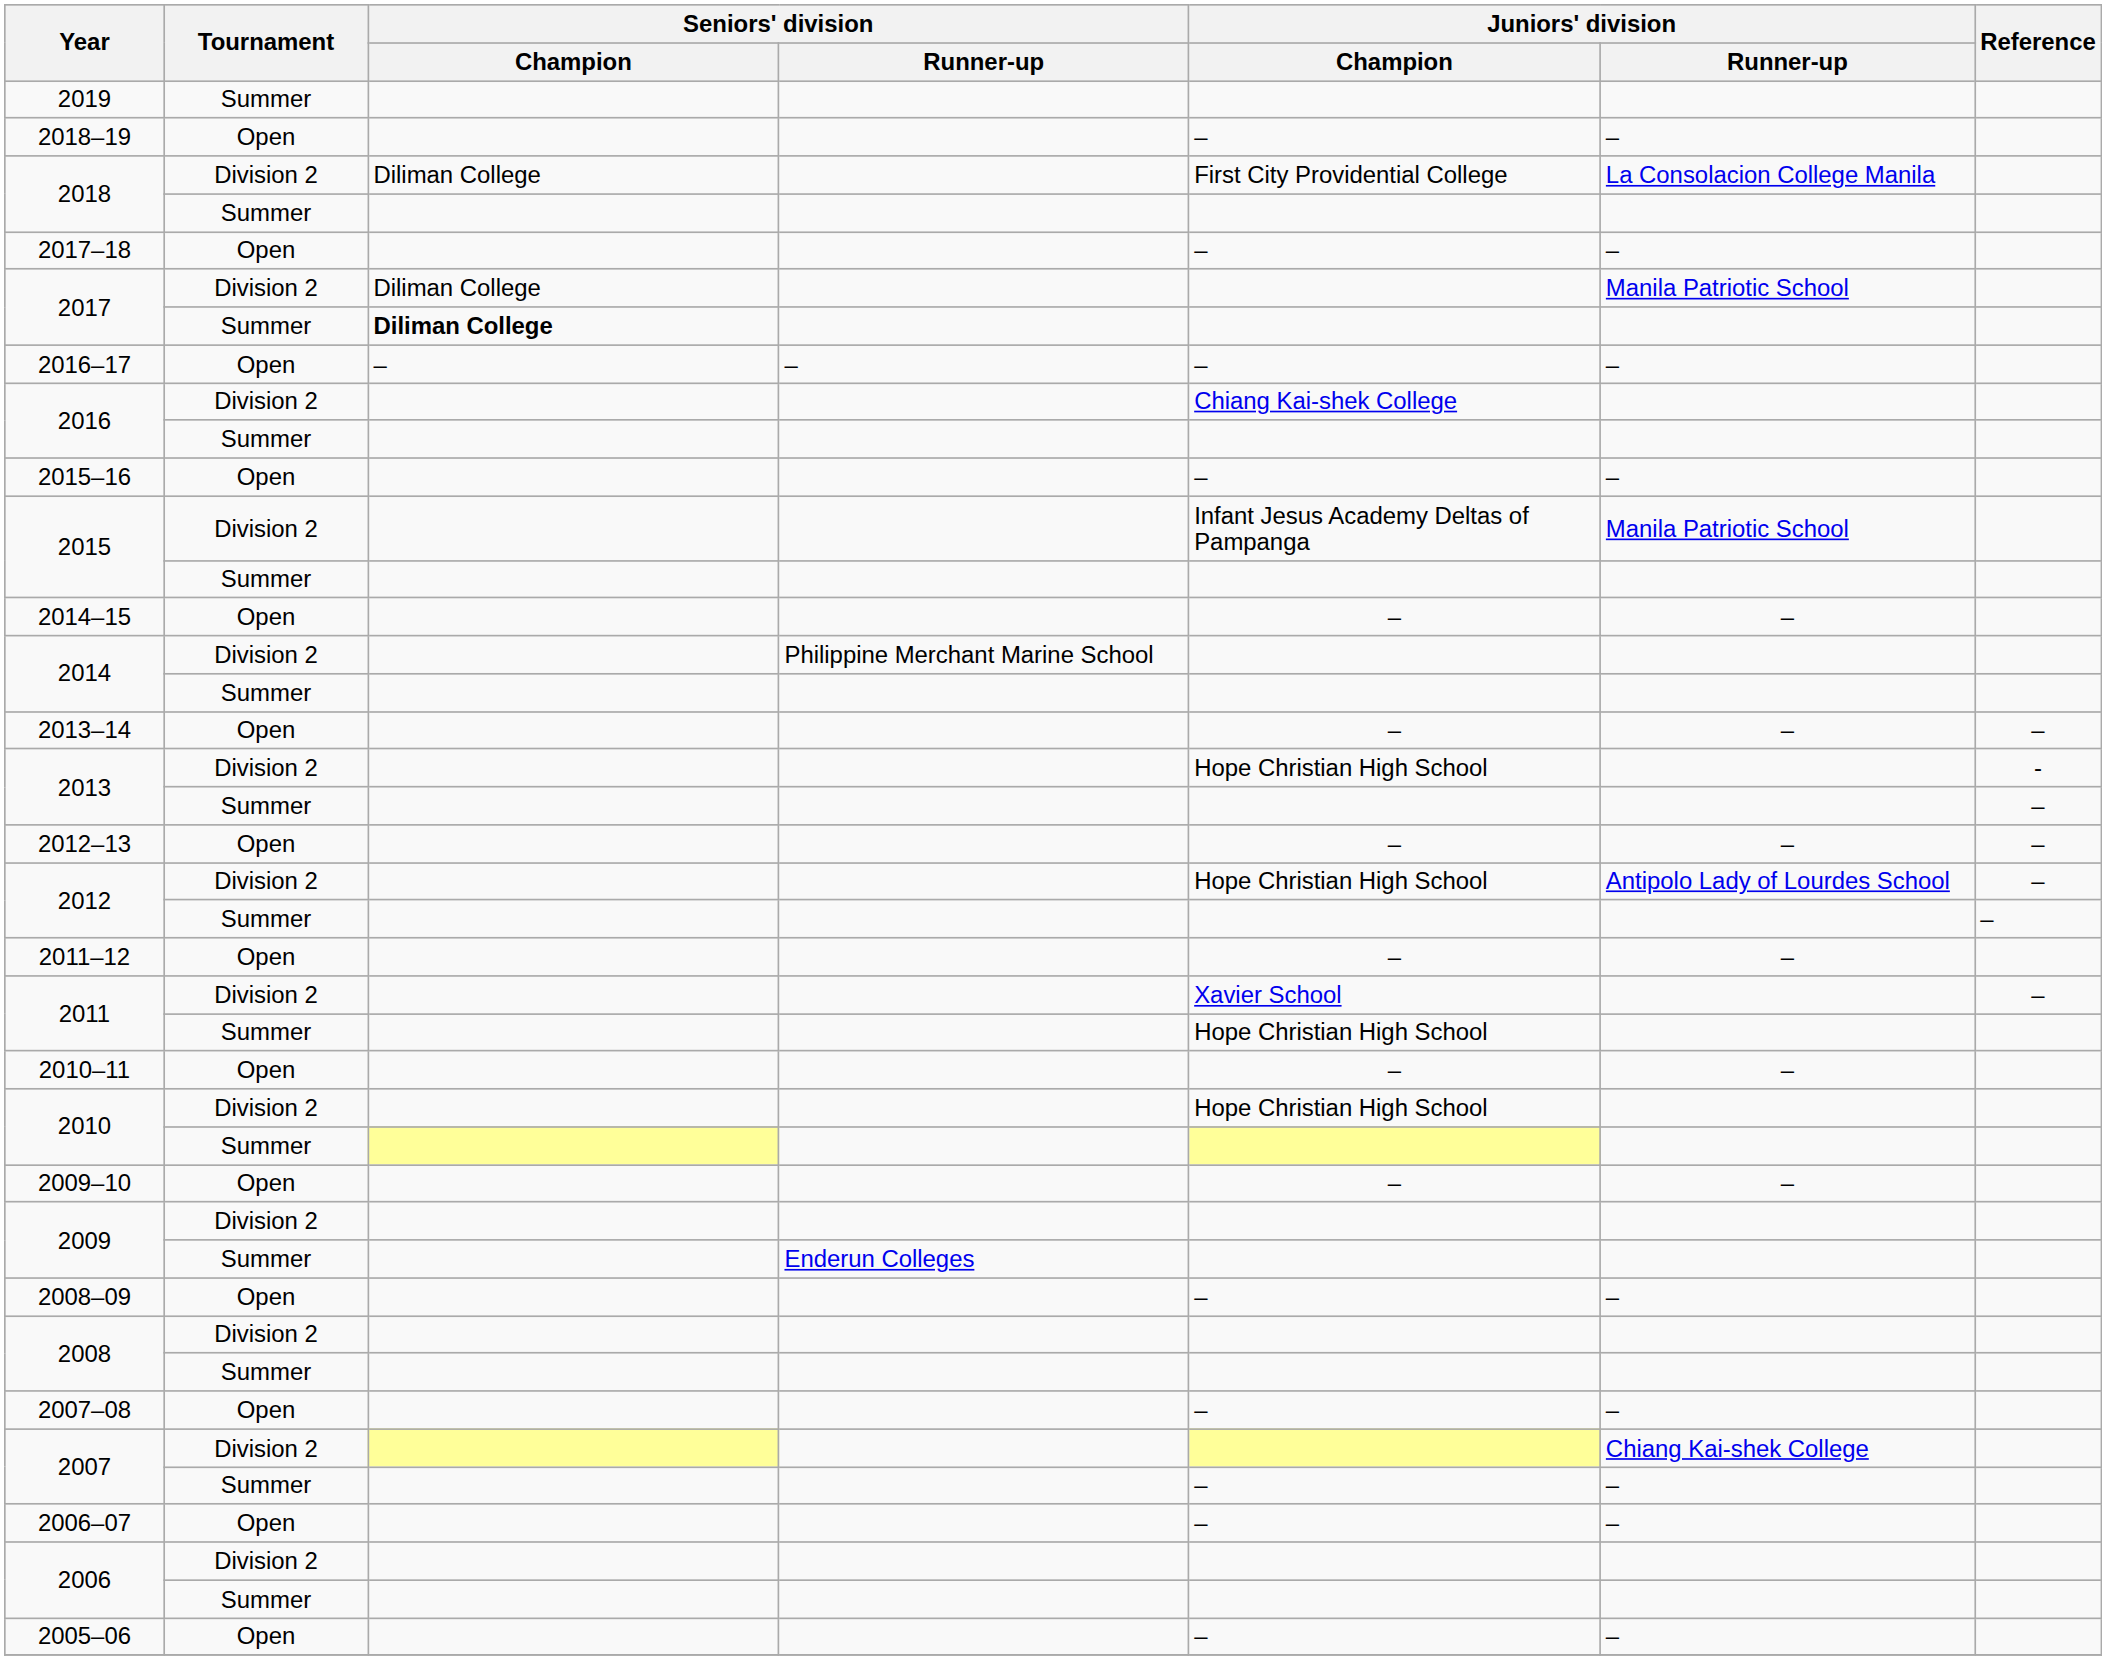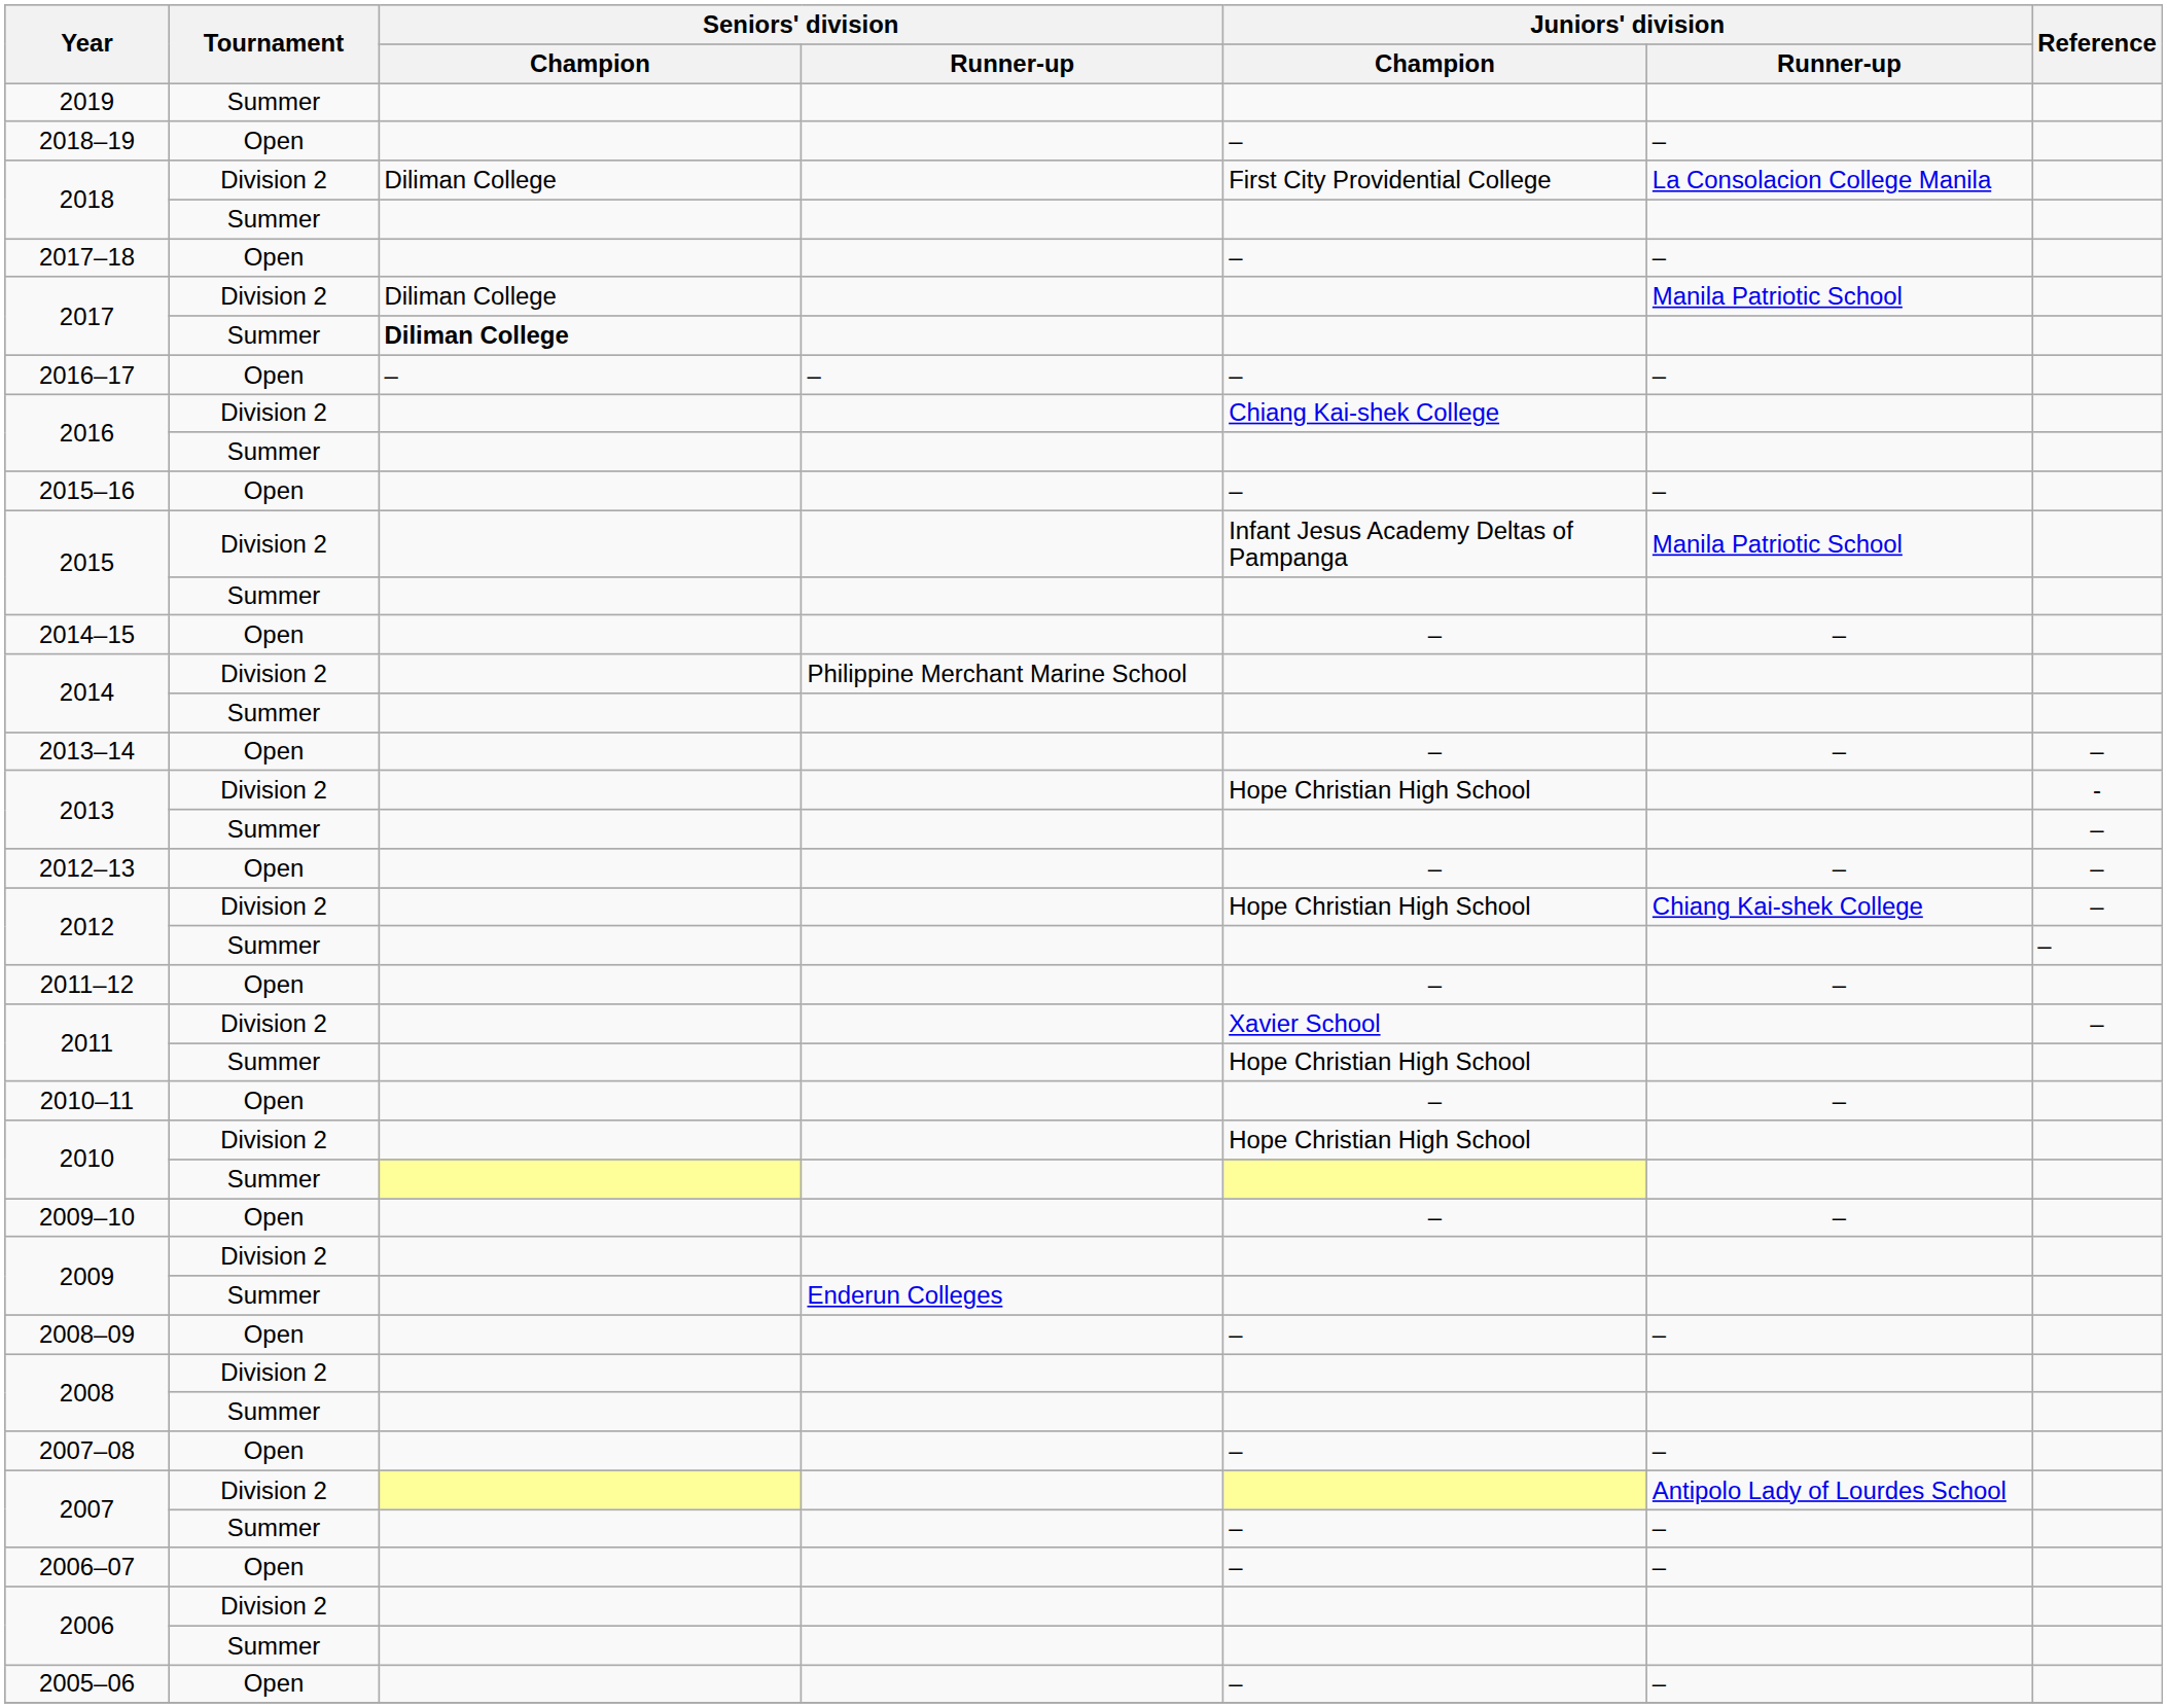 <table class="wikitable" width="100%" style="font-size:90%;">
 <tr>
 <th rowspan=2 width=8%>Year</th>
 <th rowspan=2 width=10%>Tournament</th>
 <th colspan=2>Seniors' division</th>
 <th colspan=2>Juniors' division</th>
 <th rowspan=2 width=10%>Reference</th>
 </tr>
 <tr>
 <th width=21%>Champion</th>
 <th width=21%>Runner-up</th>
 <th width=21%>Champion</th>
 <th width=21%>Runner-up</th>
 </tr>
 <tr>
 <td align="center">2019</td>
 <td align="center">Summer</td>
 <td></td>
 <td></td>
 <td></td>
 <td></td>
 <td align="center"></td>
 </tr>
 <tr>
 <td align="center">2018–19</td>
 <td align="center">Open</td>
 <td></td>
 <td></td>
 <td>–</td>
 <td>–</td>
 <td align="center"></td>
 </tr>
 <tr>
 <td rowspan=2 align="center">2018</td>
 <td align="center">Division 2</td>
 <td>Diliman College</td>
 <td></td>
 <td>First City Providential College</td>
 <td><a href='#'>La Consolacion College Manila</a></td>
 <td align="center"></td>
 </tr>
 <tr>
 <td align="center">Summer</td>
 <td></td>
 <td></td>
 <td></td>
 <td></td>
 <td align="center"></td>
 </tr>
 <tr>
 <td align="center">2017–18</td>
 <td align="center">Open</td>
 <td></td>
 <td></td>
 <td>–</td>
 <td>–</td>
 <td align="center"></td>
 </tr>
 <tr>
 <td rowspan=2 align="center">2017</td>
 <td align="center">Division 2</td>
 <td>Diliman College</td>
 <td></td>
 <td></td>
 <td><a href='#'>Manila Patriotic School</a></td>
 <td align="center"></td>
 </tr>
 <tr>
 <td align="center">Summer</td>
 <td><strong>Diliman College</strong></td>
 <td></td>
 <td></td>
 <td></td>
 <td align="center"></td>
 </tr>
 <tr>
 <td align="center">2016–17</td>
 <td align="center">Open</td>
 <td>–</td>
 <td>–</td>
 <td>–</td>
 <td>–</td>
 <td align="center"></td>
 </tr>
 <tr>
 <td rowspan=2 align="center">2016</td>
 <td align="center">Division 2</td>
 <td></td>
 <td></td>
 <td><a href='#'>Chiang Kai-shek College</a></td>
 <td></td>
 <td align="center"></td>
 </tr>
 <tr>
 <td align="center">Summer</td>
 <td></td>
 <td></td>
 <td></td>
 <td></td>
 <td align="center"></td>
 </tr>
 <tr>
 <td align="center">2015–16</td>
 <td align="center">Open</td>
 <td></td>
 <td></td>
 <td>–</td>
 <td>–</td>
 <td align="center"></td>
 </tr>
 <tr>
 <td rowspan=2 align="center">2015</td>
 <td align="center">Division 2</td>
 <td></td>
 <td></td>
 <td>Infant Jesus Academy Deltas of Pampanga</td>
 <td><a href='#'>Manila Patriotic School</a></td>
 <td align="center"></td>
 </tr>
 <tr>
 <td align="center">Summer</td>
 <td></td>
 <td></td>
 <td></td>
 <td></td>
 <td align="center"></td>
 </tr>
 <tr>
 <td align="center">2014–15</td>
 <td align="center">Open</td>
 <td></td>
 <td></td>
 <td align="center">–</td>
 <td align="center">–</td>
 <td align="center"></td>
 </tr>
 <tr>
 <td rowspan=2 align="center">2014</td>
 <td align="center">Division 2</td>
 <td></td>
 <td>Philippine Merchant Marine School</td>
 <td></td>
 <td></td>
 <td align="center"></td>
 </tr>
 <tr>
 <td align="center">Summer</td>
 <td></td>
 <td></td>
 <td></td>
 <td></td>
 <td align="center"></td>
 </tr>
 <tr>
 <td align="center">2013–14</td>
 <td align="center">Open</td>
 <td></td>
 <td></td>
 <td align="center">–</td>
 <td align="center">–</td>
 <td align="center">–</td>
 </tr>
 <tr>
 <td rowspan=2 align="center">2013</td>
 <td align="center">Division 2</td>
 <td></td>
 <td></td>
 <td>Hope Christian High School</td>
 <td></td>
 <td align="center">-</td>
 </tr>
 <tr>
 <td align="center">Summer</td>
 <td></td>
 <td></td>
 <td></td>
 <td></td>
 <td align="center">–</td>
 </tr>
 <tr>
 <td align="center">2012–13</td>
 <td align="center">Open</td>
 <td></td>
 <td></td>
 <td align="center">–</td>
 <td align="center">–</td>
 <td align="center">–</td>
 </tr>
 <tr>
 <td rowspan=2 align="center">2012</td>
 <td align="center">Division 2</td>
 <td></td>
 <td></td>
 <td>Hope Christian High School</td>
-<td><a href='#'>Antipolo Lady of Lourdes School</a></td>
+<td><a href='#'>Chiang Kai-shek College</a></td>
 <td align="center">–</td>
 </tr>
 <tr>
 <td align="center">Summer</td>
 <td></td>
 <td></td>
 <td></td>
 <td></td>
 <td>–</td>
 </tr>
 <tr>
 <td align="center">2011–12</td>
 <td align="center">Open</td>
 <td></td>
 <td></td>
 <td align="center">–</td>
 <td align="center">–</td>
 <td align="center"></td>
 </tr>
 <tr>
 <td rowspan=2 align="center">2011</td>
 <td align="center">Division 2</td>
 <td></td>
 <td></td>
 <td><a href='#'>Xavier School</a></td>
 <td></td>
 <td align="center">–</td>
 </tr>
 <tr>
 <td align="center">Summer</td>
 <td></td>
 <td></td>
 <td>Hope Christian High School</td>
 <td></td>
 <td align="center"></td>
 </tr>
 <tr>
 <td align="center">2010–11</td>
 <td align="center">Open</td>
 <td></td>
 <td></td>
 <td align="center">–</td>
 <td align="center">–</td>
 <td align="center"></td>
 </tr>
 <tr>
 <td rowspan=2 align="center">2010</td>
 <td align="center">Division 2</td>
 <td></td>
 <td></td>
 <td>Hope Christian High School</td>
 <td></td>
 <td align="center"></td>
 </tr>
 <tr>
 <td align="center">Summer</td>
 <td bgcolor="#FFFF99"></td>
 <td></td>
 <td bgcolor="#FFFF99"></td>
 <td></td>
 <td align="center"></td>
 </tr>
 <tr>
 <td align="center">2009–10</td>
 <td align="center">Open</td>
 <td></td>
 <td></td>
 <td align="center">–</td>
 <td align="center">–</td>
 <td align="center"></td>
 </tr>
 <tr>
 <td rowspan=2 align="center">2009</td>
 <td align="center">Division 2</td>
 <td></td>
 <td></td>
 <td></td>
 <td></td>
 <td align="center"></td>
 </tr>
 <tr>
 <td align="center">Summer</td>
 <td></td>
 <td><a href='#'>Enderun Colleges</a></td>
 <td></td>
 <td></td>
 <td align="center"></td>
 </tr>
 <tr>
 <td align="center">2008–09</td>
 <td align="center">Open</td>
 <td></td>
 <td></td>
 <td>–</td>
 <td>–</td>
 <td align="center"></td>
 </tr>
 <tr>
 <td rowspan=2 align="center">2008</td>
 <td align="center">Division 2</td>
 <td></td>
 <td></td>
 <td></td>
 <td></td>
 <td align="center"></td>
 </tr>
 <tr>
 <td align="center">Summer</td>
 <td></td>
 <td></td>
 <td></td>
 <td></td>
 <td align="center"></td>
 </tr>
 <tr>
 <td align="center">2007–08</td>
 <td align="center">Open</td>
 <td></td>
 <td></td>
 <td>–</td>
 <td>–</td>
 <td align="center"></td>
 </tr>
 <tr>
 <td rowspan=2 align="center">2007</td>
 <td align="center">Division 2</td>
 <td bgcolor="#FFFF99"></td>
 <td></td>
 <td bgcolor="#FFFF99"></td>
-<td><a href='#'>Chiang Kai-shek College</a></td>
+<td><a href='#'>Antipolo Lady of Lourdes School</a></td>
 <td align="center"></td>
 </tr>
 <tr>
 <td align="center">Summer</td>
 <td></td>
 <td></td>
 <td>–</td>
 <td>–</td>
 <td align="center"></td>
 </tr>
 <tr>
 <td align="center">2006–07</td>
 <td align="center">Open</td>
 <td></td>
 <td></td>
 <td>–</td>
 <td>–</td>
 <td align="center"></td>
 </tr>
 <tr>
 <td rowspan=2 align="center">2006</td>
 <td align="center">Division 2</td>
 <td></td>
 <td></td>
 <td></td>
 <td></td>
 <td align="center"></td>
 </tr>
 <tr>
 <td align="center">Summer</td>
 <td></td>
 <td></td>
 <td></td>
 <td></td>
 <td align="center"></td>
 </tr>
 <tr>
 <td align="center">2005–06</td>
 <td align="center">Open</td>
 <td></td>
 <td></td>
 <td>–</td>
 <td>–</td>
 <td align="center"></td>
 </tr>
 <tr>
 </tr>
 </table>
